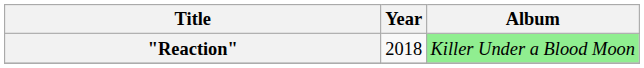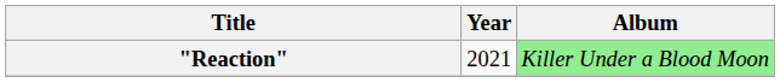 <table class="wikitable plainrowheaders" style="text-align:center;">
 <tr>
 <th scope="col" rowspan="1" style="width:20em;">Title</th>
 <th scope="col" rowspan="1" style="width:1em;">Year</th>
 <th scope="col" rowspan="1">Album</th>
 </tr>
 <tr>
 <th scope="row">"Reaction" <br></th>
-<td>2018</td>
+<td>2021</td>
 <td style="background: lightgreen;"><em>Killer Under a Blood Moon</em></td>
 </tr>
 <tr>
 </tr>
 </table>
